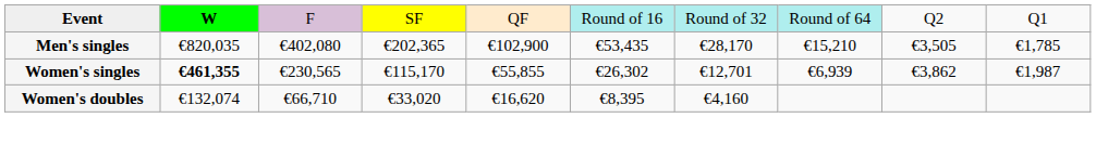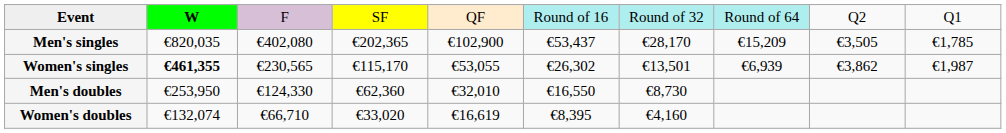 <table class=wikitable style=font-size:90%;text-align:center>
 <tr>
 <td width=130 bgcolor=efefef><strong>Event</strong></td>
 <td width=80 bgcolor=lime><strong>W</strong></td>
 <td width=85 bgcolor=thistle>F</td>
 <td width=85 bgcolor=ffff00>SF</td>
 <td width=85 bgcolor=ffebcd>QF</td>
 <td width=85 bgcolor=afeeee>Round of 16</td>
 <td width=85 bgcolor=afeeee>Round of 32</td>
 <td width=85 bgcolor=afeeee>Round of 64</td>
 <td width=85>Q2</td>
 <td width=85>Q1</td>
 </tr>
 <tr>
 <th style=background:#f5f5f5>Men's singles</th>
 <td>€820,035</td>
 <td>€402,080</td>
 <td>€202,365</td>
 <td>€102,900</td>
-<td>€53,435</td>
+<td>€53,437</td>
 <td>€28,170</td>
-<td>€15,210</td>
+<td>€15,209</td>
 <td>€3,505</td>
 <td>€1,785</td>
 </tr>
 <tr>
 <th style=background:#f5f5f5>Women's singles</th>
 <td><strong>€461,355</strong></td>
 <td>€230,565</td>
 <td>€115,170</td>
-<td>€55,855</td>
+<td>€53,055</td>
 <td>€26,302</td>
-<td>€12,701</td>
+<td>€13,501</td>
 <td>€6,939</td>
 <td>€3,862</td>
 <td>€1,987</td>
+</tr>
+<tr>
+<th style=background:#f5f5f5>Men's doubles</th>
+<td>€253,950</td>
+<td>€124,330</td>
+<td>€62,360</td>
+<td>€32,010</td>
+<td>€16,550</td>
+<td>€8,730</td>
+<td></td>
+<td></td>
+<td></td>
 </tr>
 <tr>
 <th style=background:#f5f5f5>Women's doubles</th>
 <td>€132,074</td>
 <td>€66,710</td>
 <td>€33,020</td>
-<td>€16,620</td>
+<td>€16,619</td>
 <td>€8,395</td>
 <td>€4,160</td>
 <td></td>
 <td></td>
 <td></td>
 </tr>
 </table>
